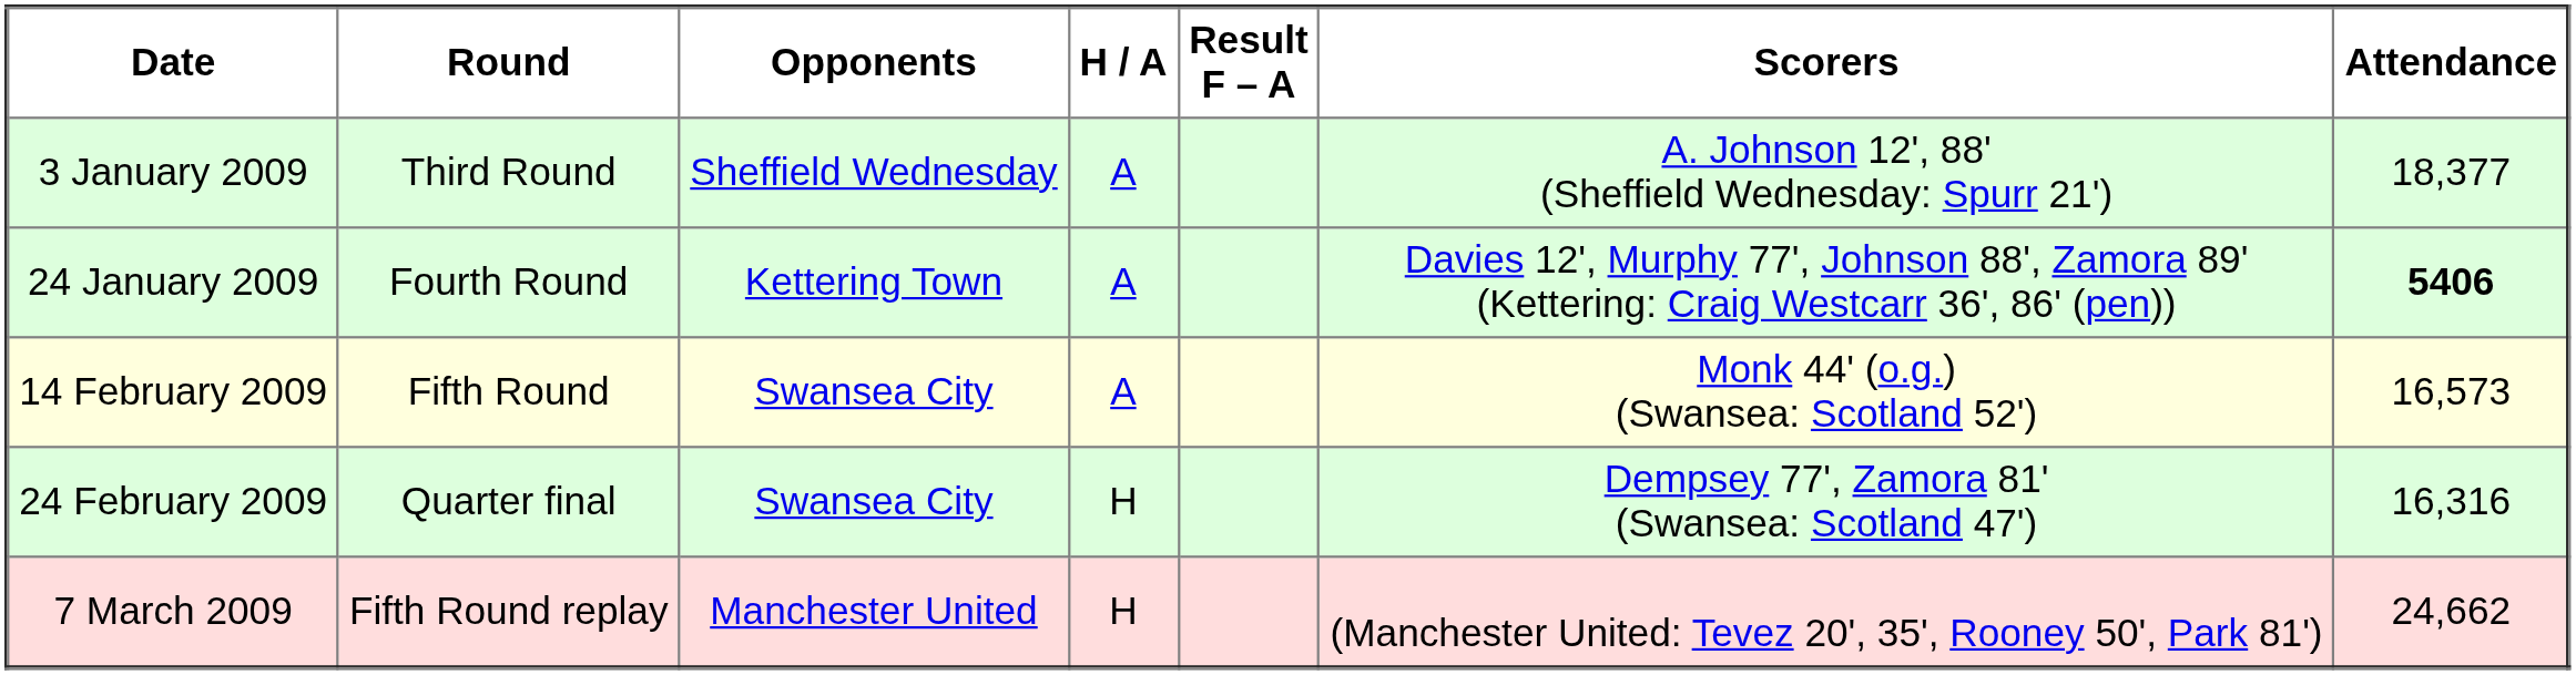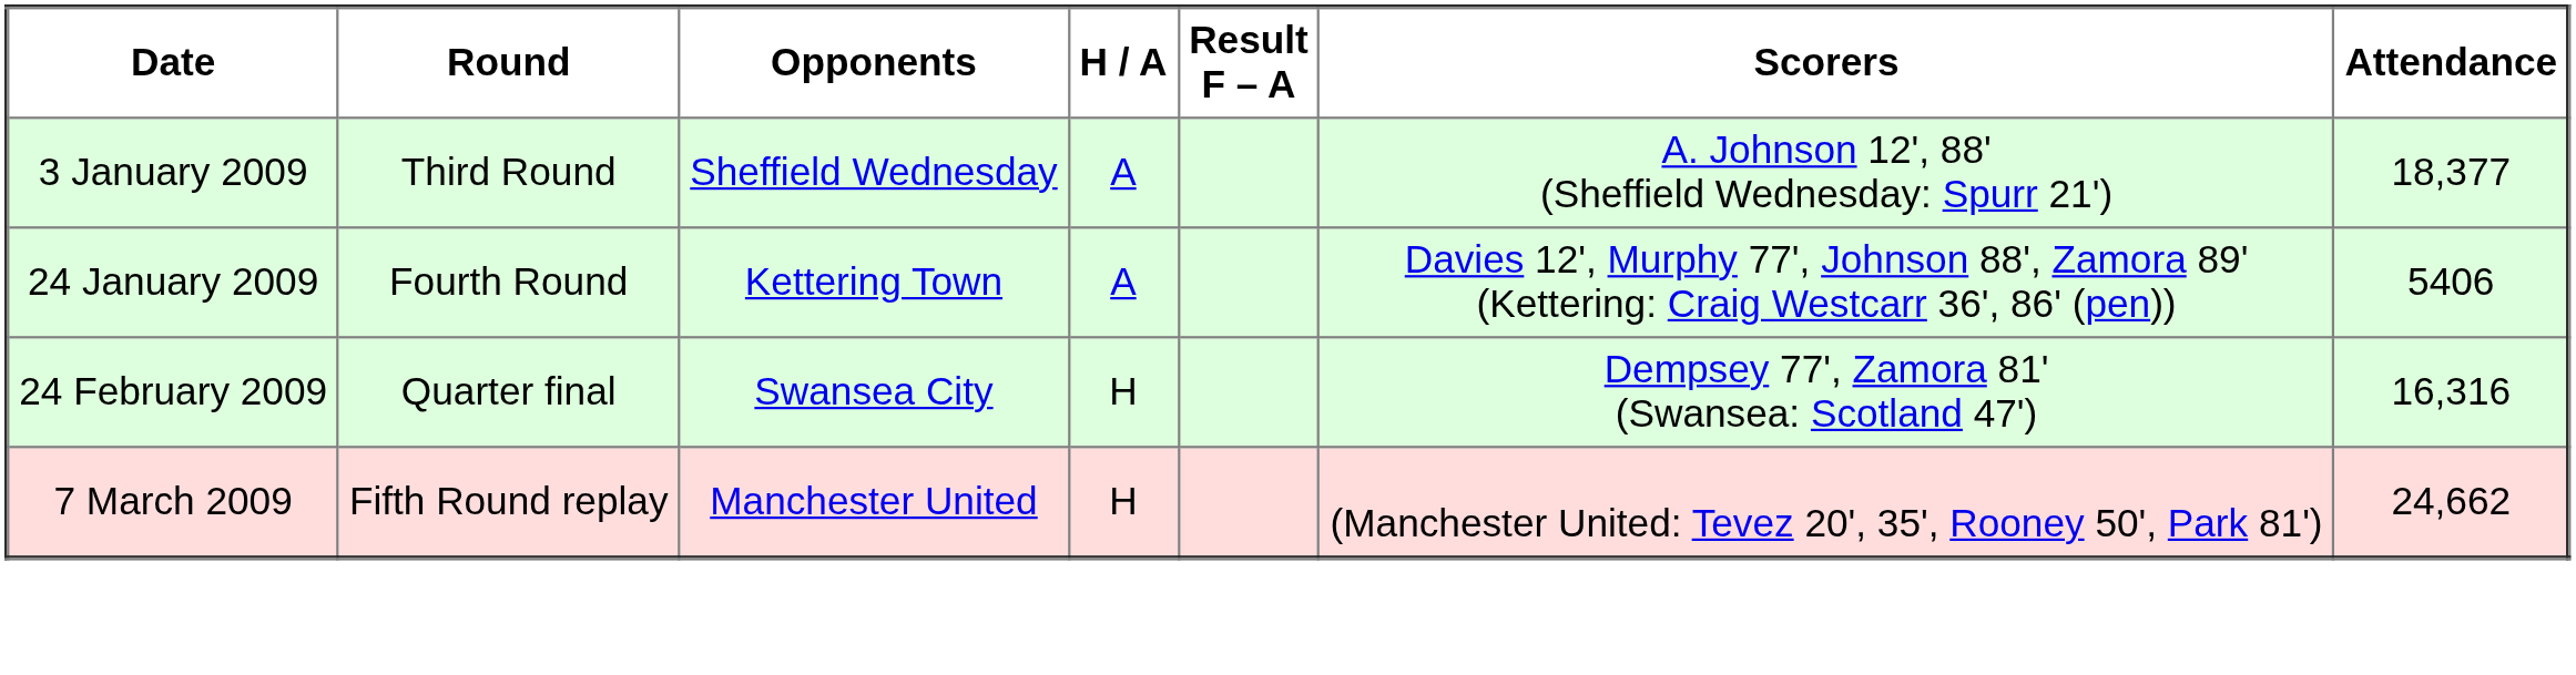 <table border="2" cellpadding="4" style="border-collapse:collapse; text-align:center;">
 <tr>
 <th>Date</th>
 <th>Round</th>
 <th>Opponents</th>
 <th>H / A</th>
 <th>Result<br>F – A</th>
 <th>Scorers</th>
 <th>Attendance</th>
 </tr>
 <tr style="background:#dfd;">
 <td>3 January 2009</td>
 <td>Third Round</td>
 <td><a href='#'>Sheffield Wednesday</a></td>
 <td><a href='#'>A</a></td>
 <td></td>
 <td><a href='#'>A. Johnson</a> 12', 88'<br>(Sheffield Wednesday: <a href='#'>Spurr</a> 21')</td>
 <td>18,377</td>
 </tr>
 <tr style="background:#dfd;">
 <td>24 January 2009</td>
 <td>Fourth Round</td>
 <td><a href='#'>Kettering Town</a></td>
 <td><a href='#'>A</a></td>
 <td></td>
 <td><a href='#'>Davies</a> 12', <a href='#'>Murphy</a> 77', <a href='#'>Johnson</a> 88', <a href='#'>Zamora</a> 89'<br>(Kettering: <a href='#'>Craig Westcarr</a> 36', 86' (<a href='#'>pen</a>))</td>
-<td><strong>5406</strong></td>
-</tr>
-<tr style="background:#ffd;">
-<td>14 February 2009</td>
-<td>Fifth Round</td>
-<td><a href='#'>Swansea City</a></td>
-<td><a href='#'>A</a></td>
-<td></td>
-<td><a href='#'>Monk</a> 44' (<a href='#'>o.g.</a>)<br>(Swansea: <a href='#'>Scotland</a> 52')</td>
-<td>16,573</td>
+<td>5406</td>
 </tr>
 <tr style="background:#dfd;">
 <td>24 February 2009</td>
 <td>Quarter final</td>
 <td><a href='#'>Swansea City</a></td>
 <td>H</td>
 <td></td>
 <td><a href='#'>Dempsey</a> 77', <a href='#'>Zamora</a> 81'<br>(Swansea: <a href='#'>Scotland</a> 47')</td>
 <td>16,316</td>
 </tr>
 <tr style="background:#fdd;">
 <td>7 March 2009</td>
 <td>Fifth Round replay</td>
 <td><a href='#'>Manchester United</a></td>
 <td>H</td>
 <td></td>
 <td><br>(Manchester United: <a href='#'>Tevez</a> 20', 35', <a href='#'>Rooney</a> 50', <a href='#'>Park</a> 81')</td>
 <td>24,662</td>
 </tr>
 </table>
